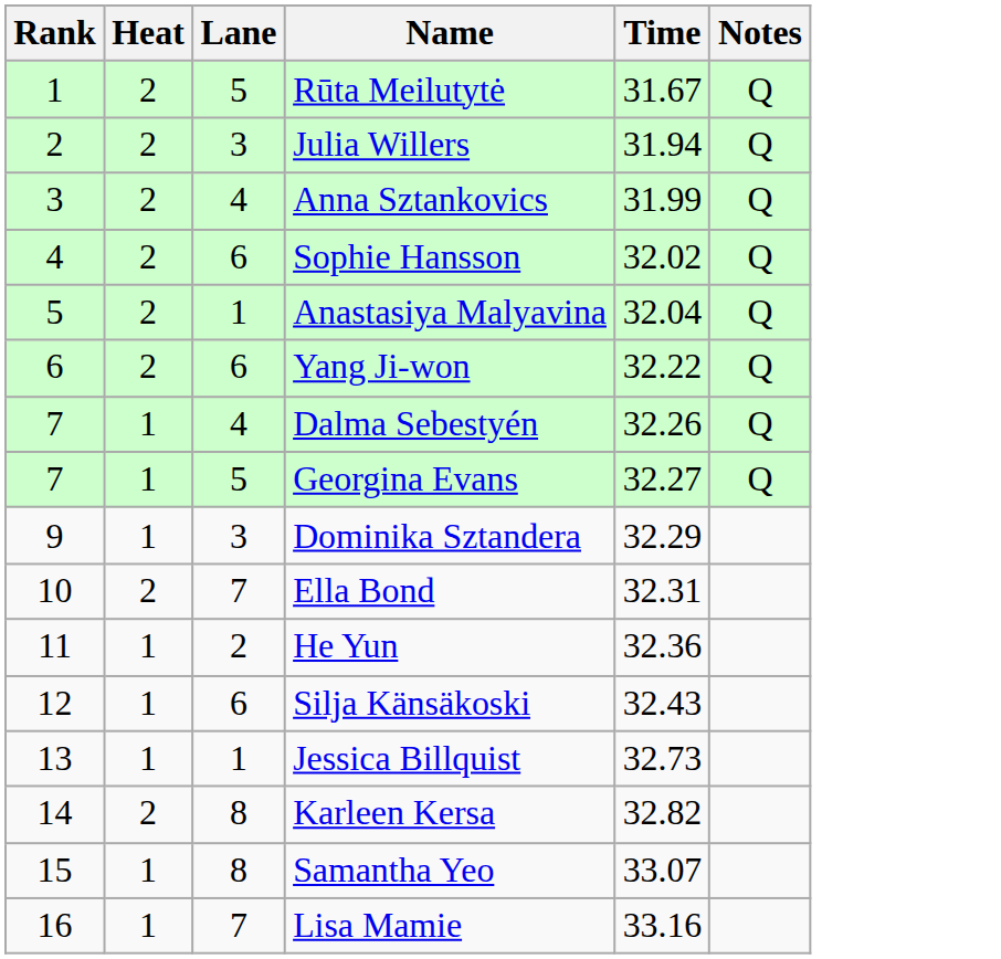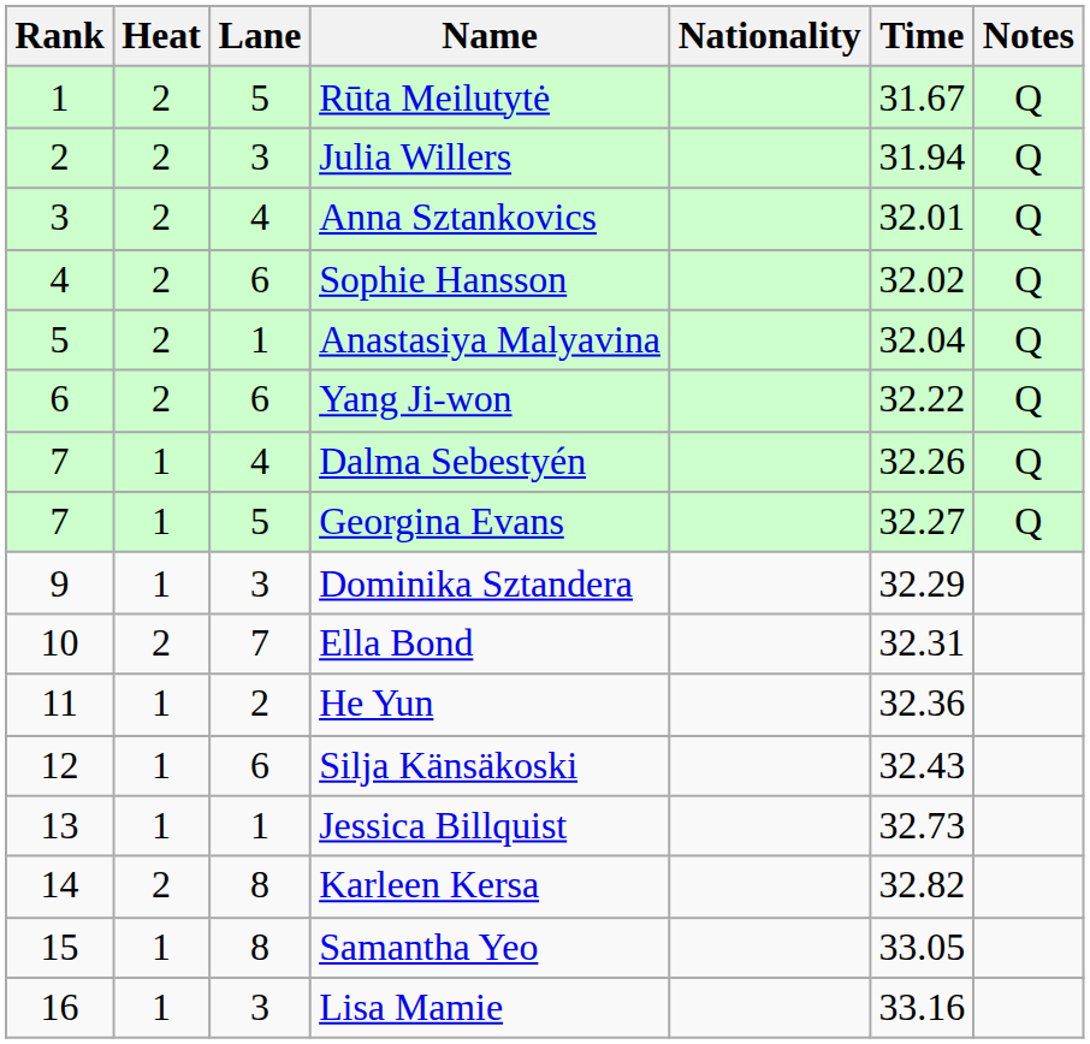 <table class="wikitable sortable" style="text-align:center">
 <tr>
 <th>Rank</th>
 <th>Heat</th>
 <th>Lane</th>
 <th>Name</th>
+<th>Nationality</th>
 <th>Time</th>
 <th>Notes</th>
 </tr>
 <tr bgcolor=ccffcc>
 <td>1</td>
 <td>2</td>
 <td>5</td>
 <td align=left><a href='#'>Rūta Meilutytė</a></td>
+<td align=left></td>
 <td>31.67</td>
 <td>Q</td>
 </tr>
 <tr bgcolor=ccffcc>
 <td>2</td>
 <td>2</td>
 <td>3</td>
 <td align=left><a href='#'>Julia Willers</a></td>
+<td align=left></td>
 <td>31.94</td>
 <td>Q</td>
 </tr>
 <tr bgcolor=ccffcc>
 <td>3</td>
 <td>2</td>
 <td>4</td>
 <td align=left><a href='#'>Anna Sztankovics</a></td>
-<td>31.99</td>
+<td align=left></td>
+<td>32.01</td>
 <td>Q</td>
 </tr>
 <tr bgcolor=ccffcc>
 <td>4</td>
 <td>2</td>
 <td>6</td>
 <td align=left><a href='#'>Sophie Hansson</a></td>
+<td align=left></td>
 <td>32.02</td>
 <td>Q</td>
 </tr>
 <tr bgcolor=ccffcc>
 <td>5</td>
 <td>2</td>
 <td>1</td>
 <td align=left><a href='#'>Anastasiya Malyavina</a></td>
+<td align=left></td>
 <td>32.04</td>
 <td>Q</td>
 </tr>
 <tr bgcolor=ccffcc>
 <td>6</td>
 <td>2</td>
 <td>6</td>
 <td align=left><a href='#'>Yang Ji-won</a></td>
+<td align=left></td>
 <td>32.22</td>
 <td>Q</td>
 </tr>
 <tr bgcolor=ccffcc>
 <td>7</td>
 <td>1</td>
 <td>4</td>
 <td align=left><a href='#'>Dalma Sebestyén</a></td>
+<td align=left></td>
 <td>32.26</td>
 <td>Q</td>
 </tr>
 <tr bgcolor=ccffcc>
 <td>7</td>
 <td>1</td>
 <td>5</td>
 <td align=left><a href='#'>Georgina Evans</a></td>
+<td align=left></td>
 <td>32.27</td>
 <td>Q</td>
 </tr>
 <tr>
 <td>9</td>
 <td>1</td>
 <td>3</td>
 <td align=left><a href='#'>Dominika Sztandera</a></td>
+<td align=left></td>
 <td>32.29</td>
 <td></td>
 </tr>
 <tr>
 <td>10</td>
 <td>2</td>
 <td>7</td>
 <td align=left><a href='#'>Ella Bond</a></td>
+<td align=left></td>
 <td>32.31</td>
 <td></td>
 </tr>
 <tr>
 <td>11</td>
 <td>1</td>
 <td>2</td>
 <td align=left><a href='#'>He Yun</a></td>
+<td align=left></td>
 <td>32.36</td>
 <td></td>
 </tr>
 <tr>
 <td>12</td>
 <td>1</td>
 <td>6</td>
 <td align=left><a href='#'>Silja Känsäkoski</a></td>
+<td align=left></td>
 <td>32.43</td>
 <td></td>
 </tr>
 <tr>
 <td>13</td>
 <td>1</td>
 <td>1</td>
 <td align=left><a href='#'>Jessica Billquist</a></td>
+<td align=left></td>
 <td>32.73</td>
 <td></td>
 </tr>
 <tr>
 <td>14</td>
 <td>2</td>
 <td>8</td>
 <td align=left><a href='#'>Karleen Kersa</a></td>
+<td align=left></td>
 <td>32.82</td>
 <td></td>
 </tr>
 <tr>
 <td>15</td>
 <td>1</td>
 <td>8</td>
 <td align=left><a href='#'>Samantha Yeo</a></td>
-<td>33.07</td>
+<td align=left></td>
+<td>33.05</td>
 <td></td>
 </tr>
 <tr>
 <td>16</td>
 <td>1</td>
-<td>7</td>
+<td>3</td>
 <td align=left><a href='#'>Lisa Mamie</a></td>
+<td align=left></td>
 <td>33.16</td>
 <td></td>
 </tr>
 </table>
